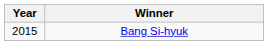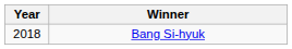 <table class="wikitable" style="text-align: center">
 <tr>
 <th width="50">Year</th>
 <th width="300">Winner</th>
 </tr>
 <tr>
-<td>2015</td>
+<td>2018</td>
 <td><a href='#'>Bang Si-hyuk</a></td>
 </tr>
 </table>
